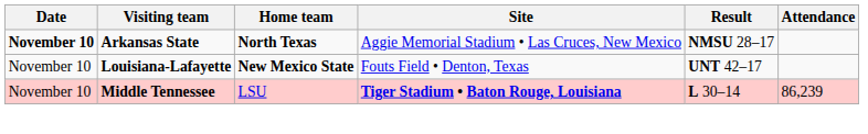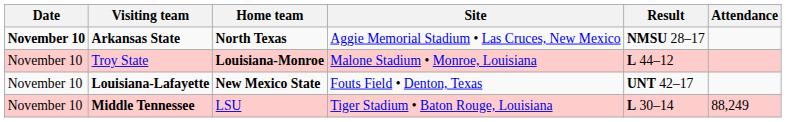 <table class="wikitable" style="font-size:95%;">
 <tr>
 <th>Date</th>
 <th>Visiting team</th>
 <th>Home team</th>
 <th>Site</th>
 <th>Result</th>
 <th>Attendance</th>
 </tr>
 <tr style=>
 <td><strong>November 10</strong></td>
 <td><strong>Arkansas State</strong></td>
 <td><strong>North Texas</strong></td>
 <td><a href='#'>Aggie Memorial Stadium</a> • <a href='#'>Las Cruces, New Mexico</a></td>
 <td><strong>NMSU</strong> 28–17</td>
 <td></td>
 </tr>
+<tr style="background:#fcc;">
+<td>November 10</td>
+<td><a href='#'>Troy State</a></td>
+<td><strong>Louisiana-Monroe</strong></td>
+<td><a href='#'>Malone Stadium</a> • <a href='#'>Monroe, Louisiana</a></td>
+<td><strong>L</strong> 44–12</td>
+<td></td>
+</tr>
 <tr style=>
 <td>November 10</td>
 <td><strong>Louisiana-Lafayette</strong></td>
 <td><strong>New Mexico State</strong></td>
 <td><a href='#'>Fouts Field</a> • <a href='#'>Denton, Texas</a></td>
 <td><strong>UNT</strong> 42–17</td>
 <td></td>
 </tr>
 <tr style="background:#fcc;">
 <td>November 10</td>
 <td><strong>Middle Tennessee</strong></td>
 <td><a href='#'>LSU</a></td>
-<td><strong><a href='#'>Tiger Stadium</a> • <a href='#'>Baton Rouge, Louisiana</a></strong></td>
+<td><a href='#'>Tiger Stadium</a> • <a href='#'>Baton Rouge, Louisiana</a></td>
 <td><strong>L</strong> 30–14</td>
-<td>86,239</td>
+<td>88,249</td>
 </tr>
 </table>
